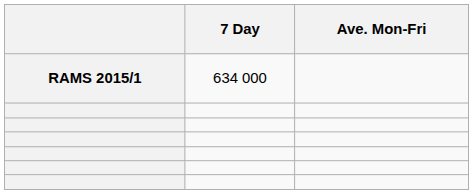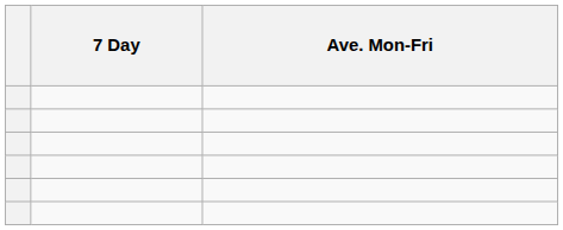 <table class="wikitable sortable" style="text-align:center; width:500px; height:200px;">
 <tr>
 <th></th>
 <th>7 Day</th>
 <th>Ave. Mon-Fri</th>
-</tr>
-<tr>
-<th>RAMS 2015/1</th>
-<td>634 000</td>
-<td></td>
 </tr>
 <tr>
 <th scope="row"></th>
 <td></td>
 <td></td>
 </tr>
 <tr>
 <th scope="row"></th>
 <td></td>
 <td></td>
 </tr>
 <tr>
 <th scope="row"></th>
 <td></td>
 <td></td>
 </tr>
 <tr>
 <th scope="row"></th>
 <td></td>
 <td></td>
 </tr>
 <tr>
 <th scope="row"></th>
 <td></td>
 <td></td>
 </tr>
 <tr>
 <th scope="row"></th>
 <td></td>
 <td></td>
 </tr>
 </table>
